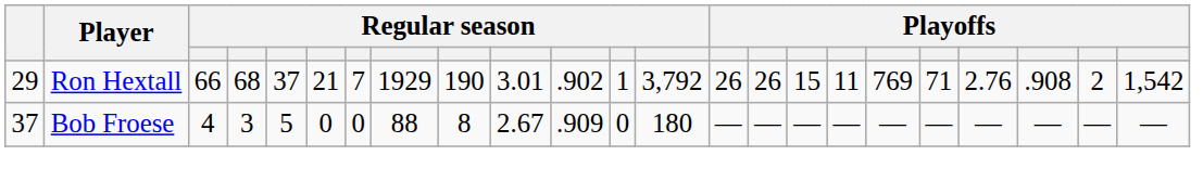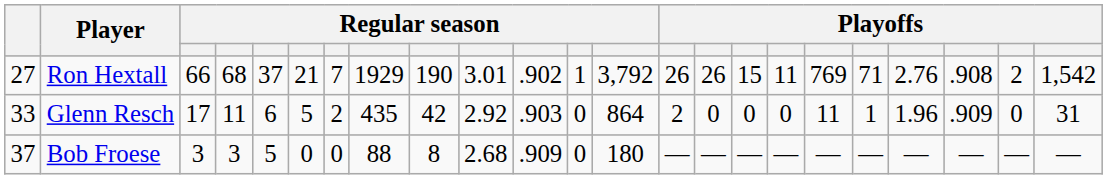 <table class="wikitable plainrowheaders" style="text-align:center;">
 <tr>
 <th scope="col" rowspan="2"></th>
 <th scope="col" rowspan="2">Player</th>
 <th scope=colgroup colspan=11>Regular season</th>
 <th scope=colgroup colspan=10>Playoffs</th>
 </tr>
 <tr>
 <th scope="col"></th>
 <th scope="col"></th>
 <th scope="col"></th>
 <th scope="col"></th>
 <th scope="col"></th>
 <th scope="col"></th>
 <th scope="col"></th>
 <th scope="col"></th>
 <th scope="col"></th>
 <th scope="col"></th>
 <th scope="col"></th>
 <th scope="col"></th>
 <th scope="col"></th>
 <th scope="col"></th>
 <th scope="col"></th>
 <th scope="col"></th>
 <th scope="col"></th>
 <th scope="col"></th>
 <th scope="col"></th>
 <th scope="col"></th>
 <th scope="col"></th>
 </tr>
 <tr>
-<td scope="row">29</td>
+<td scope="row">27</td>
 <td align="left"><a href='#'>Ron Hextall</a></td>
 <td>66</td>
 <td>68</td>
 <td>37</td>
 <td>21</td>
 <td>7</td>
 <td>1929</td>
 <td>190</td>
 <td>3.01</td>
 <td>.902</td>
 <td>1</td>
 <td>3,792</td>
 <td>26</td>
 <td>26</td>
 <td>15</td>
 <td>11</td>
 <td>769</td>
 <td>71</td>
 <td>2.76</td>
 <td>.908</td>
 <td>2</td>
 <td>1,542</td>
 </tr>
 <tr>
+<td scope="row">33</td>
+<td align="left"><a href='#'>Glenn Resch</a></td>
+<td>17</td>
+<td>11</td>
+<td>6</td>
+<td>5</td>
+<td>2</td>
+<td>435</td>
+<td>42</td>
+<td>2.92</td>
+<td>.903</td>
+<td>0</td>
+<td>864</td>
+<td>2</td>
+<td>0</td>
+<td>0</td>
+<td>0</td>
+<td>11</td>
+<td>1</td>
+<td>1.96</td>
+<td>.909</td>
+<td>0</td>
+<td>31</td>
+</tr>
+<tr>
 <td scope="row">37</td>
 <td align="left"><a href='#'>Bob Froese</a></td>
-<td>4</td>
+<td>3</td>
 <td>3</td>
 <td>5</td>
 <td>0</td>
 <td>0</td>
 <td>88</td>
 <td>8</td>
-<td>2.67</td>
+<td>2.68</td>
 <td>.909</td>
 <td>0</td>
 <td>180</td>
 <td>—</td>
 <td>—</td>
 <td>—</td>
 <td>—</td>
 <td>—</td>
 <td>—</td>
 <td>—</td>
 <td>—</td>
 <td>—</td>
 <td>—</td>
 </tr>
 </table>
